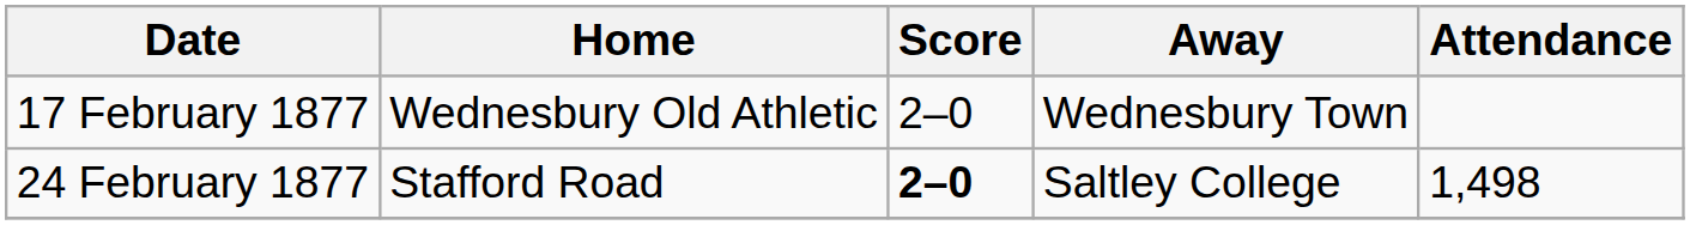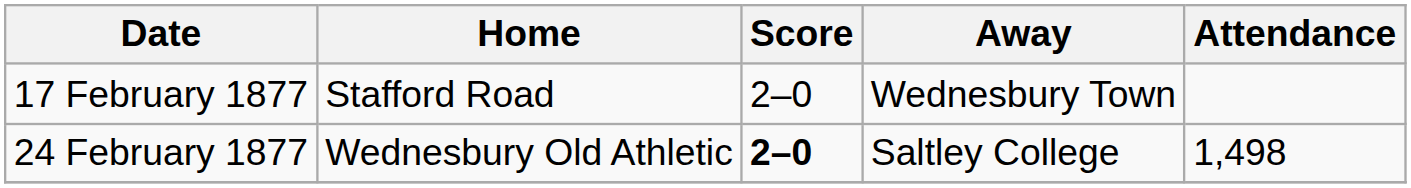 <table class="wikitable">
 <tr>
 <th>Date</th>
 <th>Home</th>
 <th>Score</th>
 <th>Away</th>
 <th>Attendance</th>
 </tr>
 <tr>
 <td>17 February 1877</td>
-<td>Wednesbury Old Athletic</td>
+<td>Stafford Road</td>
 <td>2–0</td>
 <td>Wednesbury Town</td>
 <td></td>
 </tr>
 <tr>
 <td>24 February 1877</td>
-<td>Stafford Road</td>
+<td>Wednesbury Old Athletic</td>
 <td><strong>2–0</strong></td>
 <td>Saltley College</td>
 <td>1,498</td>
 </tr>
 <tr>
 </tr>
 </table>
